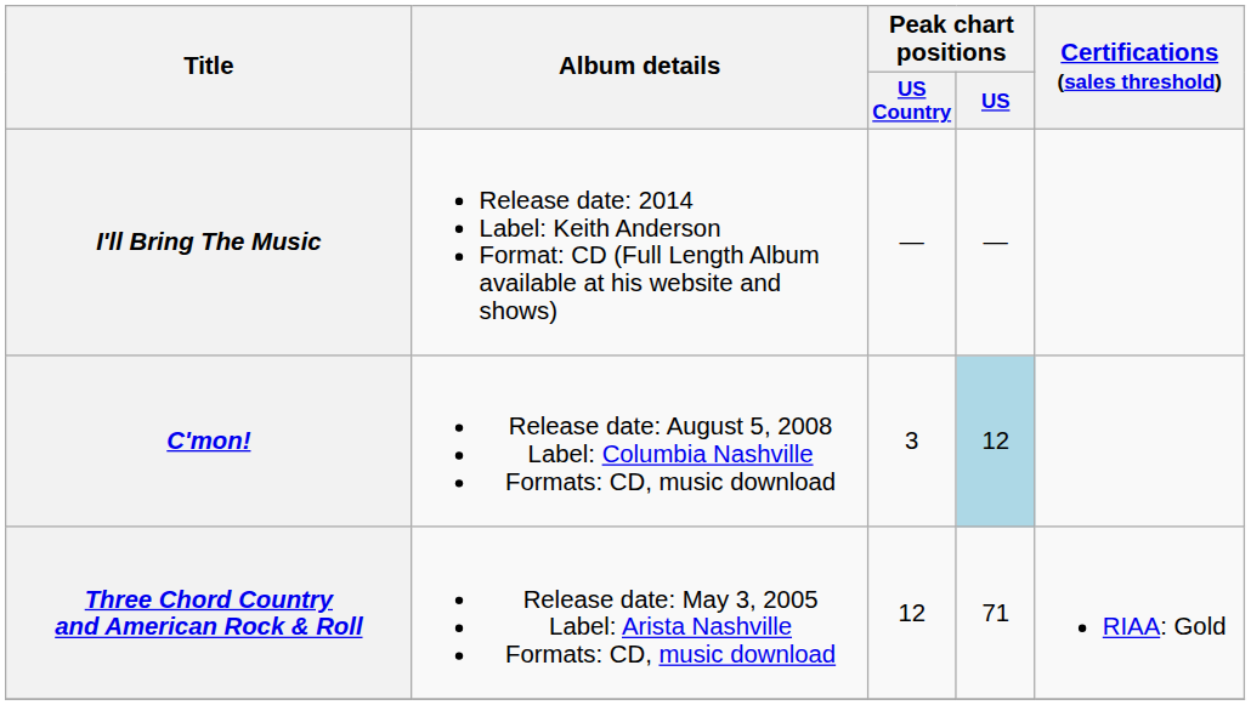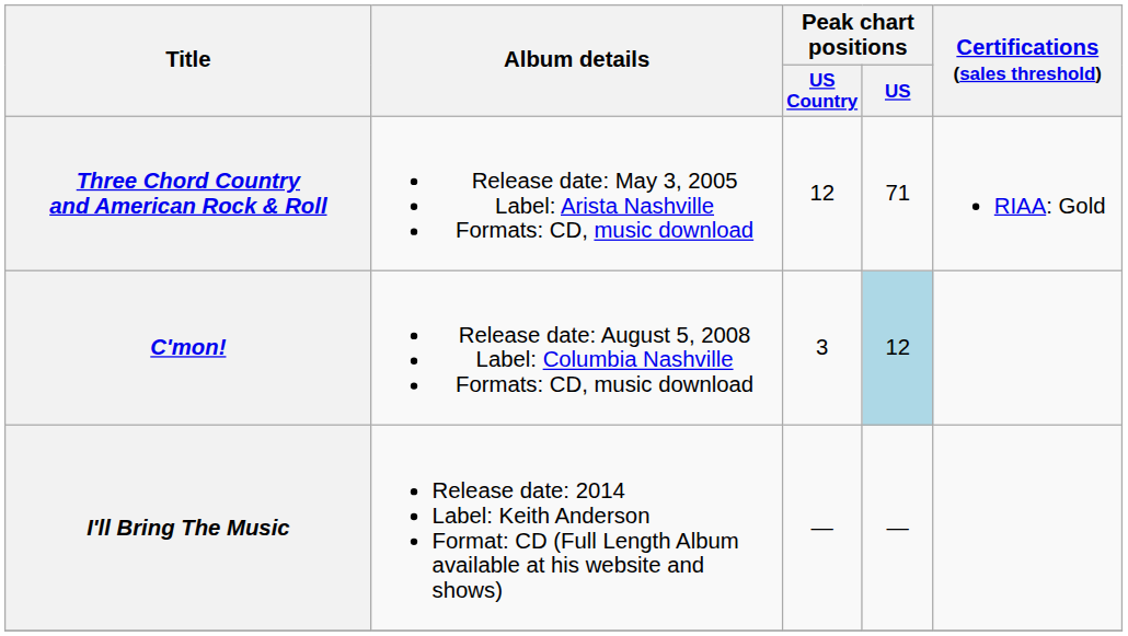 <table class="wikitable plainrowheaders" style="text-align:center;">
 <tr>
 <th rowspan="2" style="width:16em;">Title</th>
 <th rowspan="2" style="width:18em;">Album details</th>
 <th colspan="2">Peak chart<br>positions</th>
 <th rowspan="2" style="width:8em;"><a href='#'>Certifications</a><br><small>(<a href='#'>sales threshold</a>)</small></th>
 </tr>
 <tr style="font-size:smaller;">
 <th width="45"><a href='#'>US Country</a><br></th>
 <th width="45"><a href='#'>US</a><br></th>
 </tr>
 <tr>
-<th scope="row"><em>I'll Bring The Music</em></th>
-<td align="left"><br><ul><li>Release date: 2014</li><li>Label: Keith Anderson</li><li>Format: CD (Full Length Album available at his website and shows)</li></ul></td>
-<td>—</td>
-<td>—</td>
-<td align="left"></td>
+<th scope="row"><em><a href='#'>Three Chord Country<br>and American Rock & Roll</a></em></th>
+<td><br><ul><li>Release date: May 3, 2005</li><li>Label: <a href='#'>Arista Nashville</a></li><li>Formats: CD, <a href='#'>music download</a></li></ul></td>
+<td>12</td>
+<td>71</td>
+<td align="left"><br><ul><li><a href='#'>RIAA</a>: Gold</li></ul></td>
 </tr>
 <tr>
 <th scope="row"><em><a href='#'>C'mon!</a></em></th>
 <td><br><ul><li>Release date: August 5, 2008</li><li>Label: <a href='#'>Columbia Nashville</a></li><li>Formats: CD, music download</li></ul></td>
 <td>3</td>
 <td style="background: lightblue;">12</td>
 <td align="left"></td>
 </tr>
 <tr>
-<th scope="row"><em><a href='#'>Three Chord Country<br>and American Rock & Roll</a></em></th>
-<td><br><ul><li>Release date: May 3, 2005</li><li>Label: <a href='#'>Arista Nashville</a></li><li>Formats: CD, <a href='#'>music download</a></li></ul></td>
-<td>12</td>
-<td>71</td>
-<td align="left"><br><ul><li><a href='#'>RIAA</a>: Gold</li></ul></td>
+<th scope="row"><em>I'll Bring The Music</em></th>
+<td align="left"><br><ul><li>Release date: 2014</li><li>Label: Keith Anderson</li><li>Format: CD (Full Length Album available at his website and shows)</li></ul></td>
+<td>—</td>
+<td>—</td>
+<td align="left"></td>
 </tr>
 <tr>
 </tr>
 </table>
